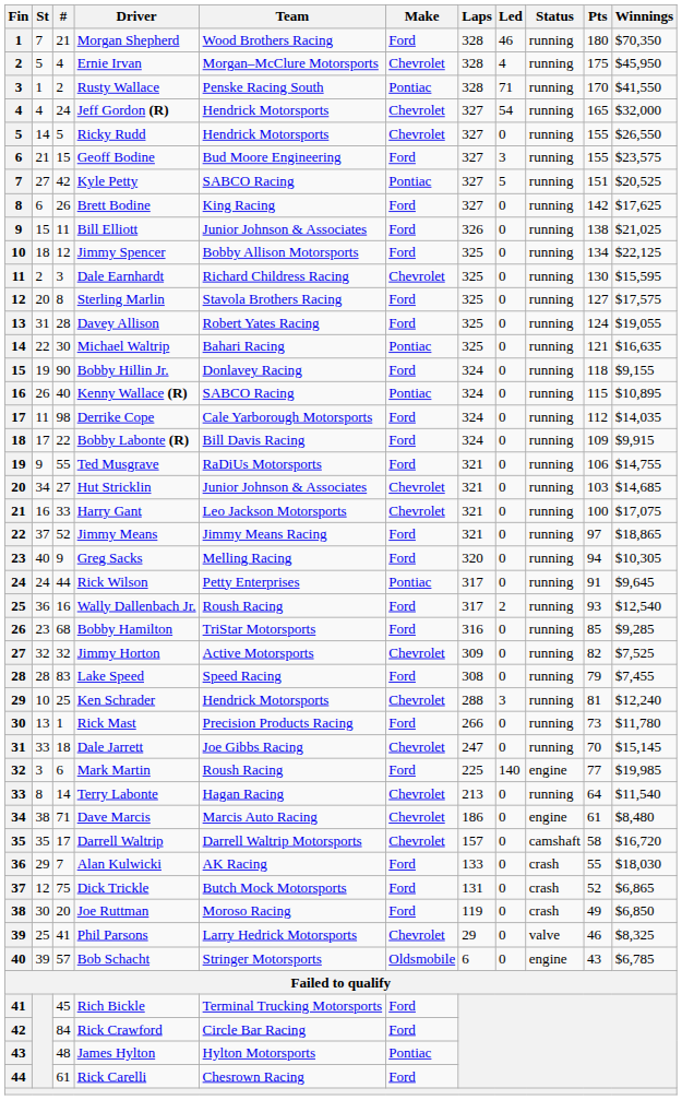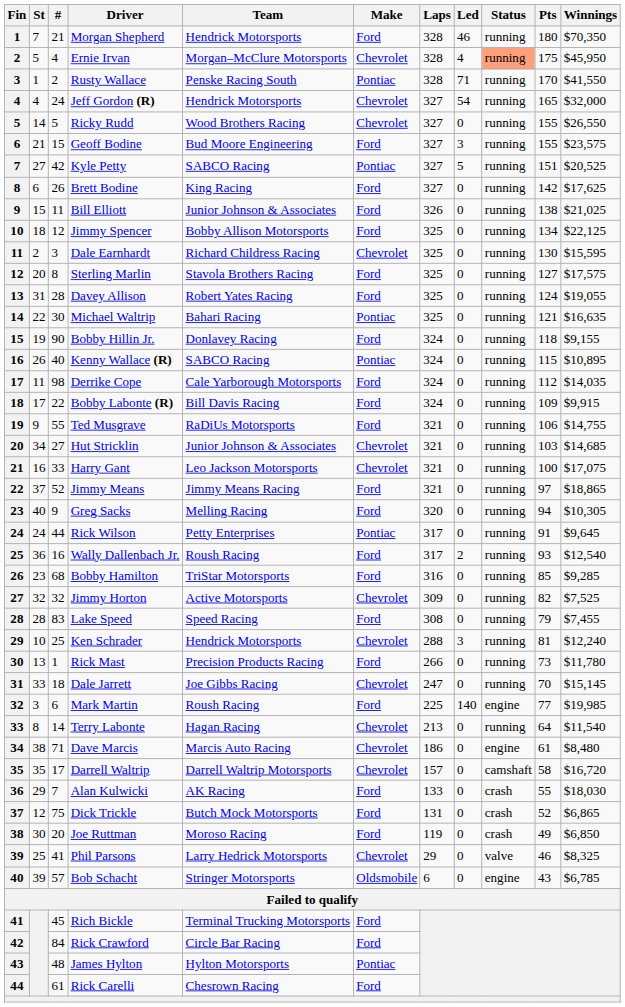 <table class="wikitable" style="font-size:95%">
 <tr>
 <th>Fin</th>
 <th>St</th>
 <th>#</th>
 <th>Driver</th>
 <th>Team</th>
 <th>Make</th>
 <th>Laps</th>
 <th>Led</th>
 <th>Status</th>
 <th>Pts</th>
 <th>Winnings</th>
 </tr>
 <tr>
 <th>1</th>
 <td>7</td>
 <td>21</td>
 <td><a href='#'>Morgan Shepherd</a></td>
-<td><a href='#'>Wood Brothers Racing</a></td>
+<td><a href='#'>Hendrick Motorsports</a></td>
 <td><a href='#'>Ford</a></td>
 <td>328</td>
 <td>46</td>
 <td>running</td>
 <td>180</td>
 <td>$70,350</td>
 </tr>
 <tr>
 <th>2</th>
 <td>5</td>
 <td>4</td>
 <td><a href='#'>Ernie Irvan</a></td>
 <td><a href='#'>Morgan–McClure Motorsports</a></td>
 <td><a href='#'>Chevrolet</a></td>
 <td>328</td>
 <td>4</td>
-<td>running</td>
+<td style="background: lightsalmon;">running</td>
 <td>175</td>
 <td>$45,950</td>
 </tr>
 <tr>
 <th>3</th>
 <td>1</td>
 <td>2</td>
 <td><a href='#'>Rusty Wallace</a></td>
 <td><a href='#'>Penske Racing South</a></td>
 <td><a href='#'>Pontiac</a></td>
 <td>328</td>
 <td>71</td>
 <td>running</td>
 <td>170</td>
 <td>$41,550</td>
 </tr>
 <tr>
 <th>4</th>
 <td>4</td>
 <td>24</td>
 <td><a href='#'>Jeff Gordon</a> <strong>(R)</strong></td>
 <td><a href='#'>Hendrick Motorsports</a></td>
 <td><a href='#'>Chevrolet</a></td>
 <td>327</td>
 <td>54</td>
 <td>running</td>
 <td>165</td>
 <td>$32,000</td>
 </tr>
 <tr>
 <th>5</th>
 <td>14</td>
 <td>5</td>
 <td><a href='#'>Ricky Rudd</a></td>
-<td><a href='#'>Hendrick Motorsports</a></td>
+<td><a href='#'>Wood Brothers Racing</a></td>
 <td><a href='#'>Chevrolet</a></td>
 <td>327</td>
 <td>0</td>
 <td>running</td>
 <td>155</td>
 <td>$26,550</td>
 </tr>
 <tr>
 <th>6</th>
 <td>21</td>
 <td>15</td>
 <td><a href='#'>Geoff Bodine</a></td>
 <td><a href='#'>Bud Moore Engineering</a></td>
 <td><a href='#'>Ford</a></td>
 <td>327</td>
 <td>3</td>
 <td>running</td>
 <td>155</td>
 <td>$23,575</td>
 </tr>
 <tr>
 <th>7</th>
 <td>27</td>
 <td>42</td>
 <td><a href='#'>Kyle Petty</a></td>
 <td><a href='#'>SABCO Racing</a></td>
 <td><a href='#'>Pontiac</a></td>
 <td>327</td>
 <td>5</td>
 <td>running</td>
 <td>151</td>
 <td>$20,525</td>
 </tr>
 <tr>
 <th>8</th>
 <td>6</td>
 <td>26</td>
 <td><a href='#'>Brett Bodine</a></td>
 <td><a href='#'>King Racing</a></td>
 <td><a href='#'>Ford</a></td>
 <td>327</td>
 <td>0</td>
 <td>running</td>
 <td>142</td>
 <td>$17,625</td>
 </tr>
 <tr>
 <th>9</th>
 <td>15</td>
 <td>11</td>
 <td><a href='#'>Bill Elliott</a></td>
 <td><a href='#'>Junior Johnson & Associates</a></td>
 <td><a href='#'>Ford</a></td>
 <td>326</td>
 <td>0</td>
 <td>running</td>
 <td>138</td>
 <td>$21,025</td>
 </tr>
 <tr>
 <th>10</th>
 <td>18</td>
 <td>12</td>
 <td><a href='#'>Jimmy Spencer</a></td>
 <td><a href='#'>Bobby Allison Motorsports</a></td>
 <td><a href='#'>Ford</a></td>
 <td>325</td>
 <td>0</td>
 <td>running</td>
 <td>134</td>
 <td>$22,125</td>
 </tr>
 <tr>
 <th>11</th>
 <td>2</td>
 <td>3</td>
 <td><a href='#'>Dale Earnhardt</a></td>
 <td><a href='#'>Richard Childress Racing</a></td>
 <td><a href='#'>Chevrolet</a></td>
 <td>325</td>
 <td>0</td>
 <td>running</td>
 <td>130</td>
 <td>$15,595</td>
 </tr>
 <tr>
 <th>12</th>
 <td>20</td>
 <td>8</td>
 <td><a href='#'>Sterling Marlin</a></td>
 <td><a href='#'>Stavola Brothers Racing</a></td>
 <td><a href='#'>Ford</a></td>
 <td>325</td>
 <td>0</td>
 <td>running</td>
 <td>127</td>
 <td>$17,575</td>
 </tr>
 <tr>
 <th>13</th>
 <td>31</td>
 <td>28</td>
 <td><a href='#'>Davey Allison</a></td>
 <td><a href='#'>Robert Yates Racing</a></td>
 <td><a href='#'>Ford</a></td>
 <td>325</td>
 <td>0</td>
 <td>running</td>
 <td>124</td>
 <td>$19,055</td>
 </tr>
 <tr>
 <th>14</th>
 <td>22</td>
 <td>30</td>
 <td><a href='#'>Michael Waltrip</a></td>
 <td><a href='#'>Bahari Racing</a></td>
 <td><a href='#'>Pontiac</a></td>
 <td>325</td>
 <td>0</td>
 <td>running</td>
 <td>121</td>
 <td>$16,635</td>
 </tr>
 <tr>
 <th>15</th>
 <td>19</td>
 <td>90</td>
 <td><a href='#'>Bobby Hillin Jr.</a></td>
 <td><a href='#'>Donlavey Racing</a></td>
 <td><a href='#'>Ford</a></td>
 <td>324</td>
 <td>0</td>
 <td>running</td>
 <td>118</td>
 <td>$9,155</td>
 </tr>
 <tr>
 <th>16</th>
 <td>26</td>
 <td>40</td>
 <td><a href='#'>Kenny Wallace</a> <strong>(R)</strong></td>
 <td><a href='#'>SABCO Racing</a></td>
 <td><a href='#'>Pontiac</a></td>
 <td>324</td>
 <td>0</td>
 <td>running</td>
 <td>115</td>
 <td>$10,895</td>
 </tr>
 <tr>
 <th>17</th>
 <td>11</td>
 <td>98</td>
 <td><a href='#'>Derrike Cope</a></td>
 <td><a href='#'>Cale Yarborough Motorsports</a></td>
 <td><a href='#'>Ford</a></td>
 <td>324</td>
 <td>0</td>
 <td>running</td>
 <td>112</td>
 <td>$14,035</td>
 </tr>
 <tr>
 <th>18</th>
 <td>17</td>
 <td>22</td>
 <td><a href='#'>Bobby Labonte</a> <strong>(R)</strong></td>
 <td><a href='#'>Bill Davis Racing</a></td>
 <td><a href='#'>Ford</a></td>
 <td>324</td>
 <td>0</td>
 <td>running</td>
 <td>109</td>
 <td>$9,915</td>
 </tr>
 <tr>
 <th>19</th>
 <td>9</td>
 <td>55</td>
 <td><a href='#'>Ted Musgrave</a></td>
 <td><a href='#'>RaDiUs Motorsports</a></td>
 <td><a href='#'>Ford</a></td>
 <td>321</td>
 <td>0</td>
 <td>running</td>
 <td>106</td>
 <td>$14,755</td>
 </tr>
 <tr>
 <th>20</th>
 <td>34</td>
 <td>27</td>
 <td><a href='#'>Hut Stricklin</a></td>
 <td><a href='#'>Junior Johnson & Associates</a></td>
 <td><a href='#'>Chevrolet</a></td>
 <td>321</td>
 <td>0</td>
 <td>running</td>
 <td>103</td>
 <td>$14,685</td>
 </tr>
 <tr>
 <th>21</th>
 <td>16</td>
 <td>33</td>
 <td><a href='#'>Harry Gant</a></td>
 <td><a href='#'>Leo Jackson Motorsports</a></td>
 <td><a href='#'>Chevrolet</a></td>
 <td>321</td>
 <td>0</td>
 <td>running</td>
 <td>100</td>
 <td>$17,075</td>
 </tr>
 <tr>
 <th>22</th>
 <td>37</td>
 <td>52</td>
 <td><a href='#'>Jimmy Means</a></td>
 <td><a href='#'>Jimmy Means Racing</a></td>
 <td><a href='#'>Ford</a></td>
 <td>321</td>
 <td>0</td>
 <td>running</td>
 <td>97</td>
 <td>$18,865</td>
 </tr>
 <tr>
 <th>23</th>
 <td>40</td>
 <td>9</td>
 <td><a href='#'>Greg Sacks</a></td>
 <td><a href='#'>Melling Racing</a></td>
 <td><a href='#'>Ford</a></td>
 <td>320</td>
 <td>0</td>
 <td>running</td>
 <td>94</td>
 <td>$10,305</td>
 </tr>
 <tr>
 <th>24</th>
 <td>24</td>
 <td>44</td>
 <td><a href='#'>Rick Wilson</a></td>
 <td><a href='#'>Petty Enterprises</a></td>
 <td><a href='#'>Pontiac</a></td>
 <td>317</td>
 <td>0</td>
 <td>running</td>
 <td>91</td>
 <td>$9,645</td>
 </tr>
 <tr>
 <th>25</th>
 <td>36</td>
 <td>16</td>
 <td><a href='#'>Wally Dallenbach Jr.</a></td>
 <td><a href='#'>Roush Racing</a></td>
 <td><a href='#'>Ford</a></td>
 <td>317</td>
 <td>2</td>
 <td>running</td>
 <td>93</td>
 <td>$12,540</td>
 </tr>
 <tr>
 <th>26</th>
 <td>23</td>
 <td>68</td>
 <td><a href='#'>Bobby Hamilton</a></td>
 <td><a href='#'>TriStar Motorsports</a></td>
 <td><a href='#'>Ford</a></td>
 <td>316</td>
 <td>0</td>
 <td>running</td>
 <td>85</td>
 <td>$9,285</td>
 </tr>
 <tr>
 <th>27</th>
 <td>32</td>
 <td>32</td>
 <td><a href='#'>Jimmy Horton</a></td>
 <td><a href='#'>Active Motorsports</a></td>
 <td><a href='#'>Chevrolet</a></td>
 <td>309</td>
 <td>0</td>
 <td>running</td>
 <td>82</td>
 <td>$7,525</td>
 </tr>
 <tr>
 <th>28</th>
 <td>28</td>
 <td>83</td>
 <td><a href='#'>Lake Speed</a></td>
 <td><a href='#'>Speed Racing</a></td>
 <td><a href='#'>Ford</a></td>
 <td>308</td>
 <td>0</td>
 <td>running</td>
 <td>79</td>
 <td>$7,455</td>
 </tr>
 <tr>
 <th>29</th>
 <td>10</td>
 <td>25</td>
 <td><a href='#'>Ken Schrader</a></td>
 <td><a href='#'>Hendrick Motorsports</a></td>
 <td><a href='#'>Chevrolet</a></td>
 <td>288</td>
 <td>3</td>
 <td>running</td>
 <td>81</td>
 <td>$12,240</td>
 </tr>
 <tr>
 <th>30</th>
 <td>13</td>
 <td>1</td>
 <td><a href='#'>Rick Mast</a></td>
 <td><a href='#'>Precision Products Racing</a></td>
 <td><a href='#'>Ford</a></td>
 <td>266</td>
 <td>0</td>
 <td>running</td>
 <td>73</td>
 <td>$11,780</td>
 </tr>
 <tr>
 <th>31</th>
 <td>33</td>
 <td>18</td>
 <td><a href='#'>Dale Jarrett</a></td>
 <td><a href='#'>Joe Gibbs Racing</a></td>
 <td><a href='#'>Chevrolet</a></td>
 <td>247</td>
 <td>0</td>
 <td>running</td>
 <td>70</td>
 <td>$15,145</td>
 </tr>
 <tr>
 <th>32</th>
 <td>3</td>
 <td>6</td>
 <td><a href='#'>Mark Martin</a></td>
 <td><a href='#'>Roush Racing</a></td>
 <td><a href='#'>Ford</a></td>
 <td>225</td>
 <td>140</td>
 <td>engine</td>
 <td>77</td>
 <td>$19,985</td>
 </tr>
 <tr>
 <th>33</th>
 <td>8</td>
 <td>14</td>
 <td><a href='#'>Terry Labonte</a></td>
 <td><a href='#'>Hagan Racing</a></td>
 <td><a href='#'>Chevrolet</a></td>
 <td>213</td>
 <td>0</td>
 <td>running</td>
 <td>64</td>
 <td>$11,540</td>
 </tr>
 <tr>
 <th>34</th>
 <td>38</td>
 <td>71</td>
 <td><a href='#'>Dave Marcis</a></td>
 <td><a href='#'>Marcis Auto Racing</a></td>
 <td><a href='#'>Chevrolet</a></td>
 <td>186</td>
 <td>0</td>
 <td>engine</td>
 <td>61</td>
 <td>$8,480</td>
 </tr>
 <tr>
 <th>35</th>
 <td>35</td>
 <td>17</td>
 <td><a href='#'>Darrell Waltrip</a></td>
 <td><a href='#'>Darrell Waltrip Motorsports</a></td>
 <td><a href='#'>Chevrolet</a></td>
 <td>157</td>
 <td>0</td>
 <td>camshaft</td>
 <td>58</td>
 <td>$16,720</td>
 </tr>
 <tr>
 <th>36</th>
 <td>29</td>
 <td>7</td>
 <td><a href='#'>Alan Kulwicki</a></td>
 <td><a href='#'>AK Racing</a></td>
 <td><a href='#'>Ford</a></td>
 <td>133</td>
 <td>0</td>
 <td>crash</td>
 <td>55</td>
 <td>$18,030</td>
 </tr>
 <tr>
 <th>37</th>
 <td>12</td>
 <td>75</td>
 <td><a href='#'>Dick Trickle</a></td>
 <td><a href='#'>Butch Mock Motorsports</a></td>
 <td><a href='#'>Ford</a></td>
 <td>131</td>
 <td>0</td>
 <td>crash</td>
 <td>52</td>
 <td>$6,865</td>
 </tr>
 <tr>
 <th>38</th>
 <td>30</td>
 <td>20</td>
 <td><a href='#'>Joe Ruttman</a></td>
 <td><a href='#'>Moroso Racing</a></td>
 <td><a href='#'>Ford</a></td>
 <td>119</td>
 <td>0</td>
 <td>crash</td>
 <td>49</td>
 <td>$6,850</td>
 </tr>
 <tr>
 <th>39</th>
 <td>25</td>
 <td>41</td>
 <td><a href='#'>Phil Parsons</a></td>
 <td><a href='#'>Larry Hedrick Motorsports</a></td>
 <td><a href='#'>Chevrolet</a></td>
 <td>29</td>
 <td>0</td>
 <td>valve</td>
 <td>46</td>
 <td>$8,325</td>
 </tr>
 <tr>
 <th>40</th>
 <td>39</td>
 <td>57</td>
 <td><a href='#'>Bob Schacht</a></td>
 <td><a href='#'>Stringer Motorsports</a></td>
 <td><a href='#'>Oldsmobile</a></td>
 <td>6</td>
 <td>0</td>
 <td>engine</td>
 <td>43</td>
 <td>$6,785</td>
 </tr>
 <tr>
 <th colspan="11">Failed to qualify</th>
 </tr>
 <tr>
 <th>41</th>
 <th rowspan="4"></th>
 <td>45</td>
 <td><a href='#'>Rich Bickle</a></td>
 <td><a href='#'>Terminal Trucking Motorsports</a></td>
 <td><a href='#'>Ford</a></td>
 <th colspan="5" rowspan="4"></th>
 </tr>
 <tr>
 <th>42</th>
 <td>84</td>
 <td><a href='#'>Rick Crawford</a></td>
 <td><a href='#'>Circle Bar Racing</a></td>
 <td><a href='#'>Ford</a></td>
 </tr>
 <tr>
 <th>43</th>
 <td>48</td>
 <td><a href='#'>James Hylton</a></td>
 <td><a href='#'>Hylton Motorsports</a></td>
 <td><a href='#'>Pontiac</a></td>
 </tr>
 <tr>
 <th>44</th>
 <td>61</td>
 <td><a href='#'>Rick Carelli</a></td>
 <td><a href='#'>Chesrown Racing</a></td>
 <td><a href='#'>Ford</a></td>
 </tr>
 <tr>
 <th colspan="11"></th>
 </tr>
 </table>
